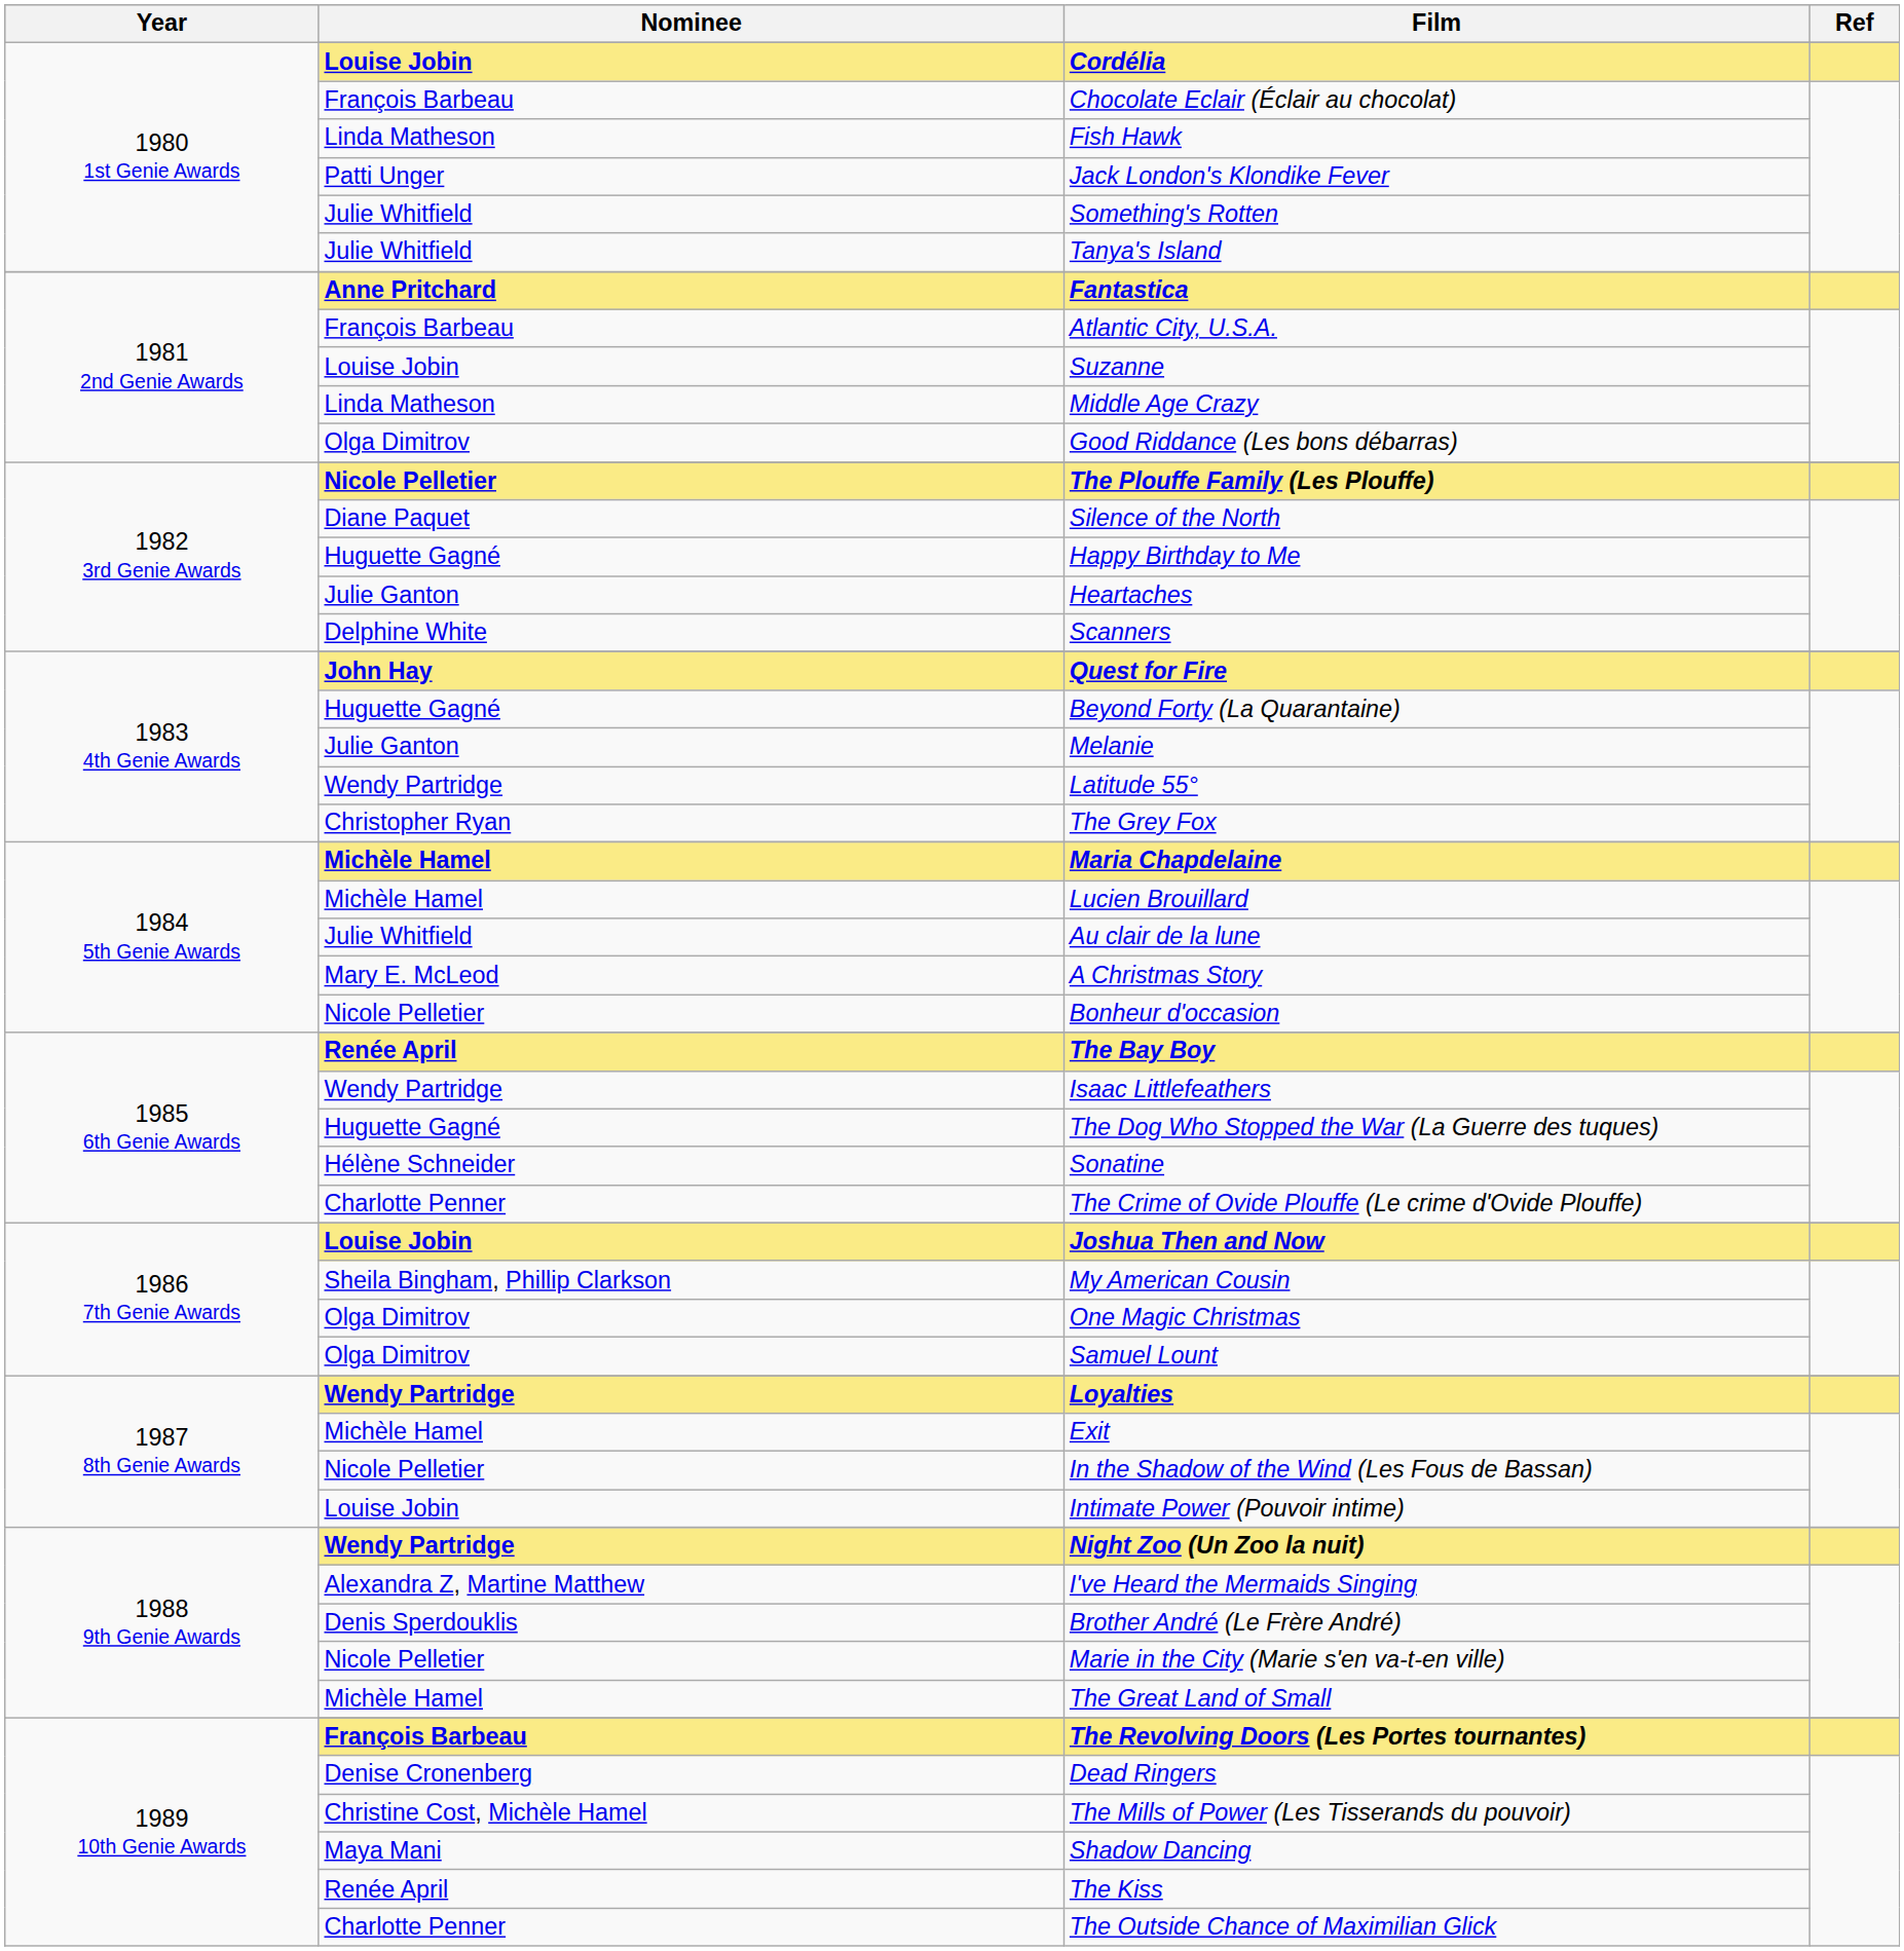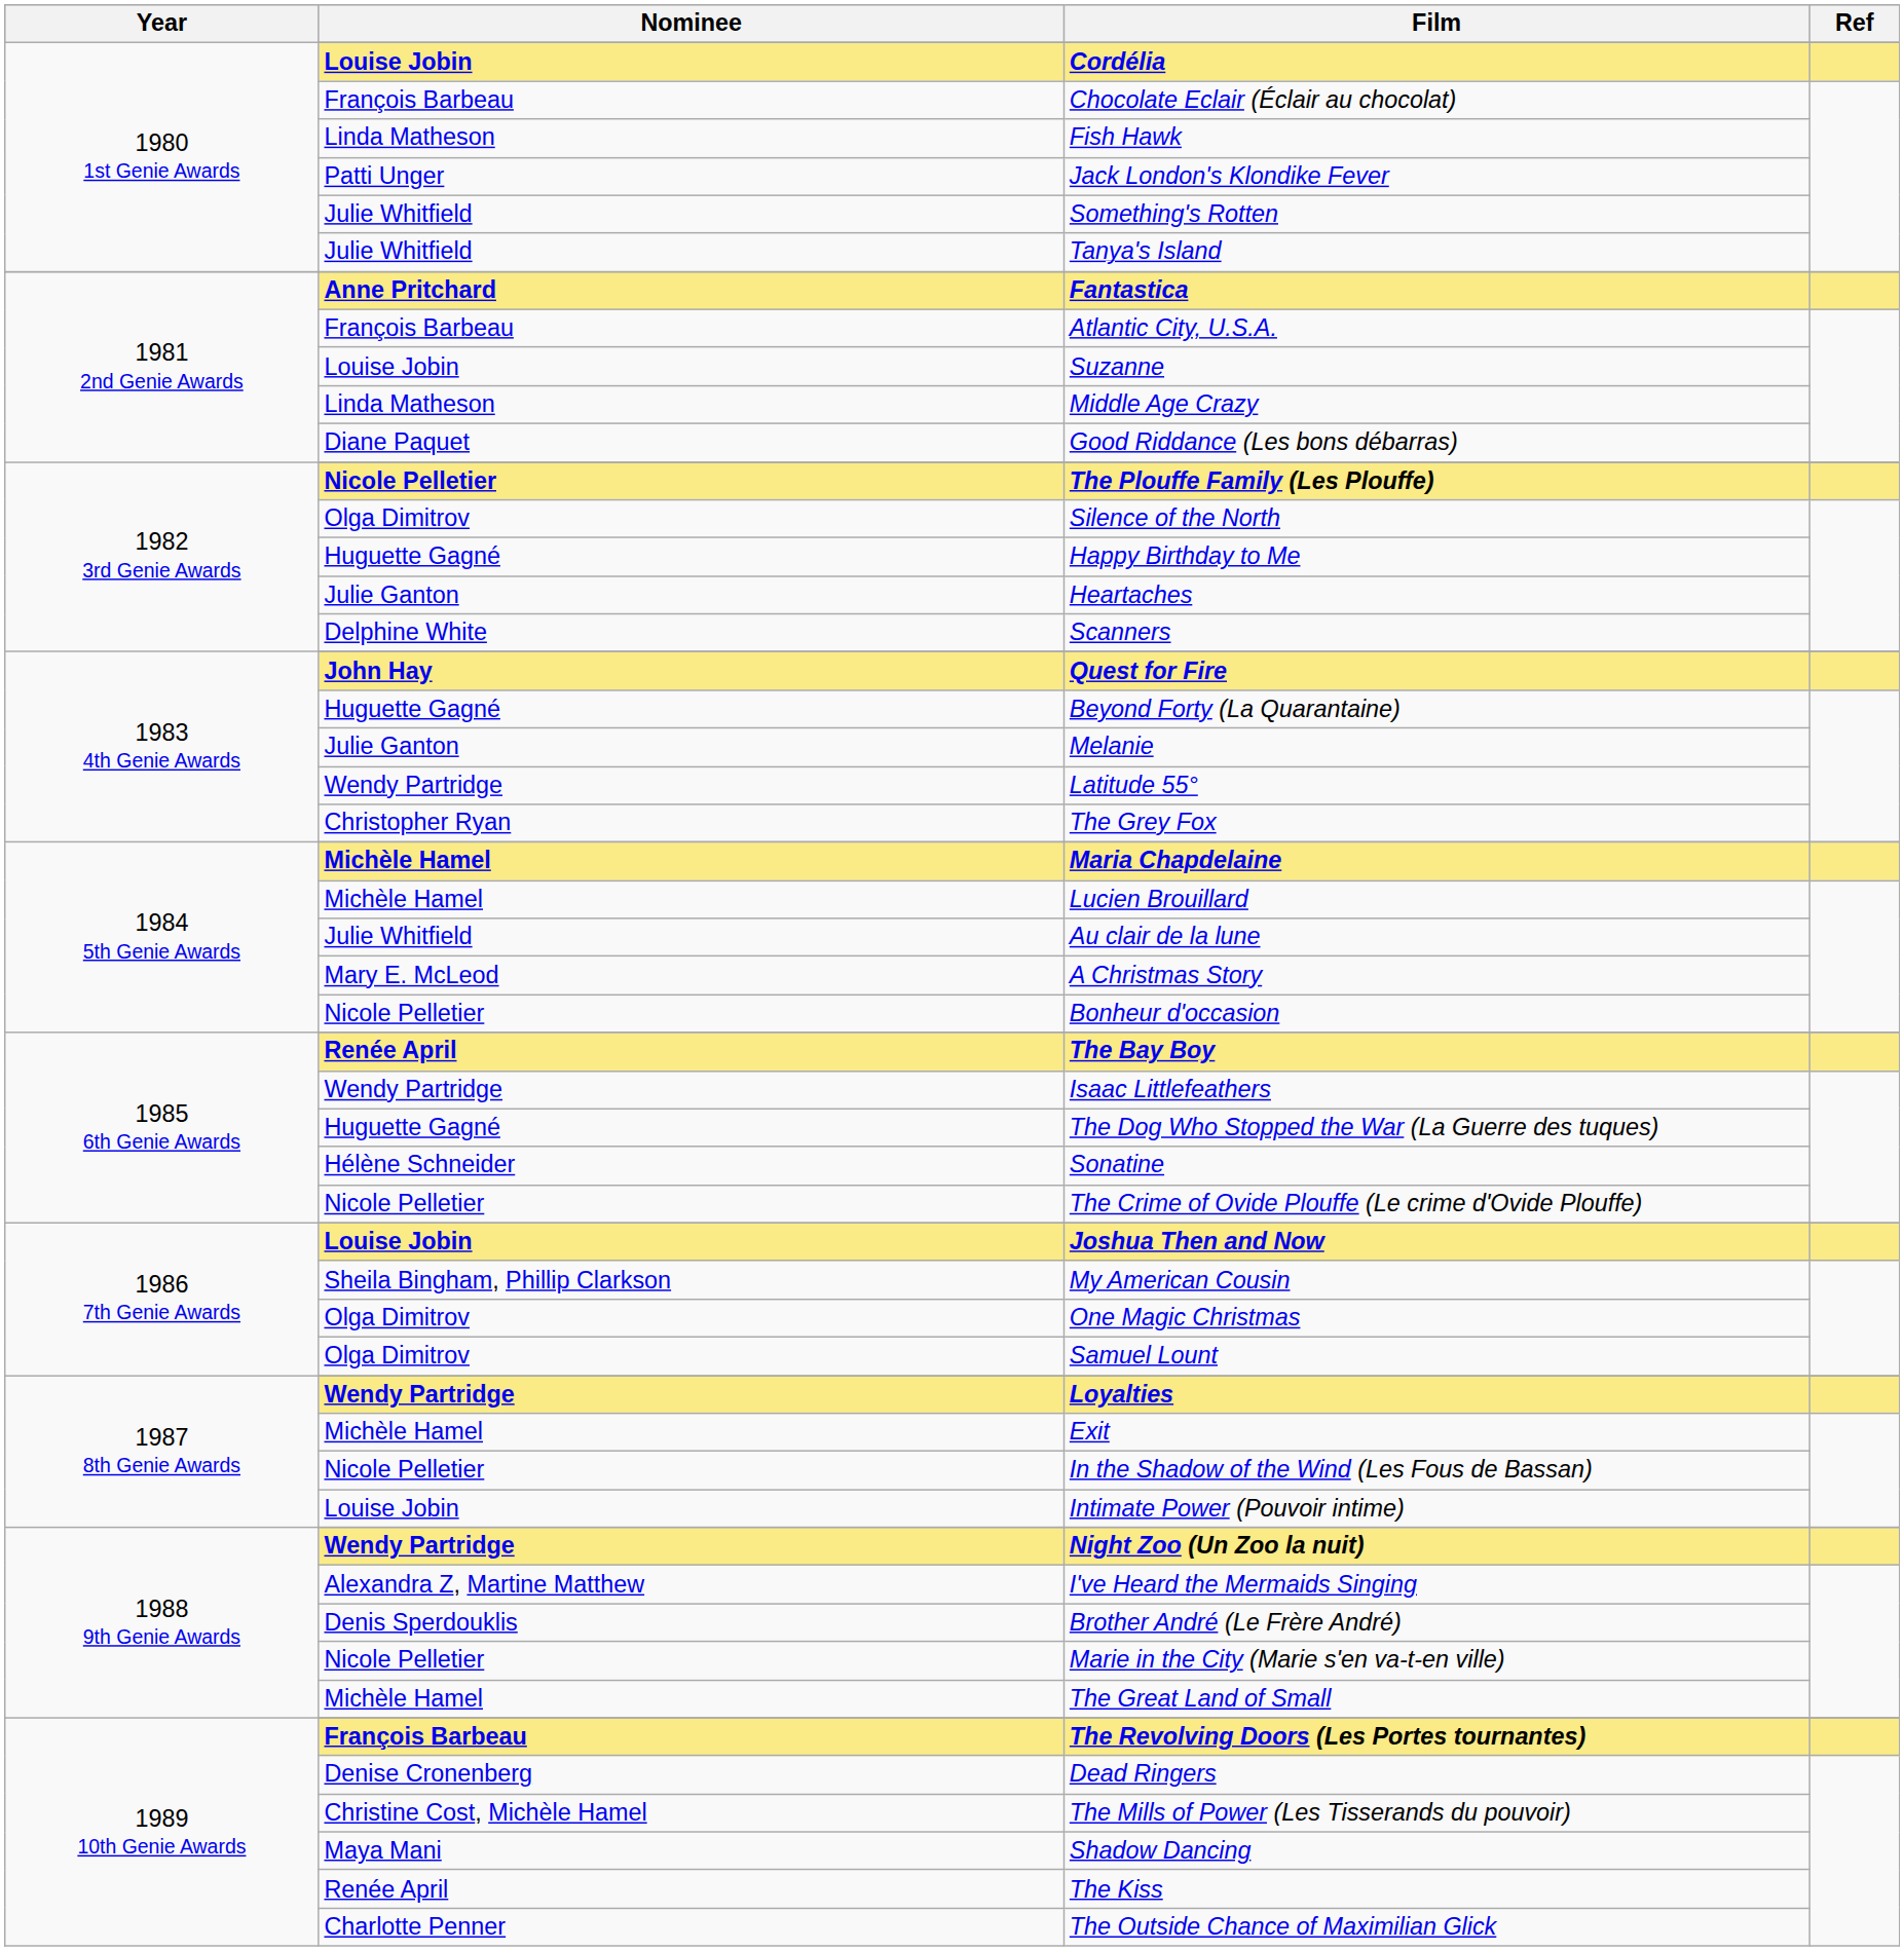 <table class="wikitable" style="width:100%;">
 <tr style="background:#bebebe;">
 <th style="width:8%;">Year</th>
 <th style="width:19%;">Nominee</th>
 <th style="width:19%;">Film</th>
 <th style="width:2%;">Ref</th>
 </tr>
 <tr>
 <td rowspan="7" align="center">1980 <br> <small><a href='#'>1st Genie Awards</a></small></td>
 </tr>
 <tr style="background:#FAEB86;">
 <td><strong><a href='#'>Louise Jobin</a></strong></td>
 <td><strong><em><a href='#'>Cordélia</a></em></strong></td>
 <td></td>
 </tr>
 <tr>
 <td><a href='#'>François Barbeau</a></td>
 <td><em><a href='#'>Chocolate Eclair</a> (Éclair au chocolat)</em></td>
 <td rowspan=5></td>
 </tr>
 <tr>
 <td><a href='#'>Linda Matheson</a></td>
 <td><em><a href='#'>Fish Hawk</a></em></td>
 </tr>
 <tr>
 <td><a href='#'>Patti Unger</a></td>
 <td><em><a href='#'>Jack London's Klondike Fever</a></em></td>
 </tr>
 <tr>
 <td><a href='#'>Julie Whitfield</a></td>
 <td><em><a href='#'>Something's Rotten</a></em></td>
 </tr>
 <tr>
 <td><a href='#'>Julie Whitfield</a></td>
 <td><em><a href='#'>Tanya's Island</a></em></td>
 </tr>
 <tr>
 </tr>
 <tr>
 <td rowspan="6" align="center">1981 <br> <small><a href='#'>2nd Genie Awards</a></small></td>
 </tr>
 <tr style="background:#FAEB86;">
 <td><strong><a href='#'>Anne Pritchard</a></strong></td>
 <td><strong><em><a href='#'>Fantastica</a></em></strong></td>
 <td></td>
 </tr>
 <tr>
 <td><a href='#'>François Barbeau</a></td>
 <td><em><a href='#'>Atlantic City, U.S.A.</a></em></td>
 <td rowspan=4></td>
 </tr>
 <tr>
 <td><a href='#'>Louise Jobin</a></td>
 <td><em><a href='#'>Suzanne</a></em></td>
 </tr>
 <tr>
 <td><a href='#'>Linda Matheson</a></td>
 <td><em><a href='#'>Middle Age Crazy</a></em></td>
 </tr>
 <tr>
-<td><a href='#'>Olga Dimitrov</a></td>
+<td><a href='#'>Diane Paquet</a></td>
 <td><em><a href='#'>Good Riddance</a> (Les bons débarras)</em></td>
 </tr>
 <tr>
 <td rowspan="6" align="center">1982 <br> <small><a href='#'>3rd Genie Awards</a></small></td>
 </tr>
 <tr style="background:#FAEB86;">
 <td><strong><a href='#'>Nicole Pelletier</a></strong></td>
 <td><strong><em><a href='#'>The Plouffe Family</a> (Les Plouffe)</em></strong></td>
 <td></td>
 </tr>
 <tr>
-<td><a href='#'>Diane Paquet</a></td>
+<td><a href='#'>Olga Dimitrov</a></td>
 <td><em><a href='#'>Silence of the North</a></em></td>
 <td rowspan=4></td>
 </tr>
 <tr>
 <td><a href='#'>Huguette Gagné</a></td>
 <td><em><a href='#'>Happy Birthday to Me</a></em></td>
 </tr>
 <tr>
 <td><a href='#'>Julie Ganton</a></td>
 <td><em><a href='#'>Heartaches</a></em></td>
 </tr>
 <tr>
 <td><a href='#'>Delphine White</a></td>
 <td><em><a href='#'>Scanners</a></em></td>
 </tr>
 <tr>
 <td rowspan="6" align="center">1983 <br> <small><a href='#'>4th Genie Awards</a></small></td>
 </tr>
 <tr style="background:#FAEB86;">
 <td><strong><a href='#'>John Hay</a></strong></td>
 <td><strong><em><a href='#'>Quest for Fire</a></em></strong></td>
 <td></td>
 </tr>
 <tr>
 <td><a href='#'>Huguette Gagné</a></td>
 <td><em><a href='#'>Beyond Forty</a> (La Quarantaine)</em></td>
 <td rowspan=4></td>
 </tr>
 <tr>
 <td><a href='#'>Julie Ganton</a></td>
 <td><em><a href='#'>Melanie</a></em></td>
 </tr>
 <tr>
 <td><a href='#'>Wendy Partridge</a></td>
 <td><em><a href='#'>Latitude 55°</a></em></td>
 </tr>
 <tr>
 <td><a href='#'>Christopher Ryan</a></td>
 <td><em><a href='#'>The Grey Fox</a></em></td>
 </tr>
 <tr>
 <td rowspan="6" align="center">1984 <br> <small><a href='#'>5th Genie Awards</a></small></td>
 </tr>
 <tr style="background:#FAEB86;">
 <td><strong><a href='#'>Michèle Hamel</a></strong></td>
 <td><strong><em><a href='#'>Maria Chapdelaine</a></em></strong></td>
 <td></td>
 </tr>
 <tr>
 <td><a href='#'>Michèle Hamel</a></td>
 <td><em><a href='#'>Lucien Brouillard</a></em></td>
 <td rowspan=4></td>
 </tr>
 <tr>
 <td><a href='#'>Julie Whitfield</a></td>
 <td><em><a href='#'>Au clair de la lune</a></em></td>
 </tr>
 <tr>
 <td><a href='#'>Mary E. McLeod</a></td>
 <td><em><a href='#'>A Christmas Story</a></em></td>
 </tr>
 <tr>
 <td><a href='#'>Nicole Pelletier</a></td>
 <td><em><a href='#'>Bonheur d'occasion</a></em></td>
 </tr>
 <tr>
 <td rowspan="6" align="center">1985 <br> <small><a href='#'>6th Genie Awards</a></small></td>
 </tr>
 <tr style="background:#FAEB86;">
 <td><strong><a href='#'>Renée April</a></strong></td>
 <td><strong><em><a href='#'>The Bay Boy</a></em></strong></td>
 <td></td>
 </tr>
 <tr>
 <td><a href='#'>Wendy Partridge</a></td>
 <td><em><a href='#'>Isaac Littlefeathers</a></em></td>
 <td rowspan=4></td>
 </tr>
 <tr>
 <td><a href='#'>Huguette Gagné</a></td>
 <td><em><a href='#'>The Dog Who Stopped the War</a> (La Guerre des tuques)</em></td>
 </tr>
 <tr>
 <td><a href='#'>Hélène Schneider</a></td>
 <td><em><a href='#'>Sonatine</a></em></td>
 </tr>
 <tr>
-<td><a href='#'>Charlotte Penner</a></td>
+<td><a href='#'>Nicole Pelletier</a></td>
 <td><em><a href='#'>The Crime of Ovide Plouffe</a> (Le crime d'Ovide Plouffe)</em></td>
 </tr>
 <tr>
 <td rowspan="5" align="center">1986 <br> <small><a href='#'>7th Genie Awards</a></small></td>
 </tr>
 <tr style="background:#FAEB86;">
 <td><strong><a href='#'>Louise Jobin</a></strong></td>
 <td><strong><em><a href='#'>Joshua Then and Now</a></em></strong></td>
 <td></td>
 </tr>
 <tr>
 <td><a href='#'>Sheila Bingham</a>, <a href='#'>Phillip Clarkson</a></td>
 <td><em><a href='#'>My American Cousin</a></em></td>
 <td rowspan=3></td>
 </tr>
 <tr>
 <td><a href='#'>Olga Dimitrov</a></td>
 <td><em><a href='#'>One Magic Christmas</a></em></td>
 </tr>
 <tr>
 <td><a href='#'>Olga Dimitrov</a></td>
 <td><em><a href='#'>Samuel Lount</a></em></td>
 </tr>
 <tr>
 <td rowspan="5" align="center">1987 <br> <small><a href='#'>8th Genie Awards</a></small></td>
 </tr>
 <tr style="background:#FAEB86;">
 <td><strong><a href='#'>Wendy Partridge</a></strong></td>
 <td><strong><em><a href='#'>Loyalties</a></em></strong></td>
 <td></td>
 </tr>
 <tr>
 <td><a href='#'>Michèle Hamel</a></td>
 <td><em><a href='#'>Exit</a></em></td>
 <td rowspan=3></td>
 </tr>
 <tr>
 <td><a href='#'>Nicole Pelletier</a></td>
 <td><em><a href='#'>In the Shadow of the Wind</a> (Les Fous de Bassan)</em></td>
 </tr>
 <tr>
 <td><a href='#'>Louise Jobin</a></td>
 <td><em><a href='#'>Intimate Power</a> (Pouvoir intime)</em></td>
 </tr>
 <tr>
 <td rowspan="6" align="center">1988 <br> <small><a href='#'>9th Genie Awards</a></small></td>
 </tr>
 <tr style="background:#FAEB86;">
 <td><strong><a href='#'>Wendy Partridge</a></strong></td>
 <td><strong><em><a href='#'>Night Zoo</a> (Un Zoo la nuit)</em></strong></td>
 <td></td>
 </tr>
 <tr>
 <td><a href='#'>Alexandra Z</a>, <a href='#'>Martine Matthew</a></td>
 <td><em><a href='#'>I've Heard the Mermaids Singing</a></em></td>
 <td rowspan=4></td>
 </tr>
 <tr>
 <td><a href='#'>Denis Sperdouklis</a></td>
 <td><em><a href='#'>Brother André</a> (Le Frère André)</em></td>
 </tr>
 <tr>
 <td><a href='#'>Nicole Pelletier</a></td>
 <td><em><a href='#'>Marie in the City</a> (Marie s'en va-t-en ville)</em></td>
 </tr>
 <tr>
 <td><a href='#'>Michèle Hamel</a></td>
 <td><em><a href='#'>The Great Land of Small</a></em></td>
 </tr>
 <tr>
 <td rowspan="7" align="center">1989 <br> <small><a href='#'>10th Genie Awards</a></small></td>
 </tr>
 <tr style="background:#FAEB86;">
 <td><strong><a href='#'>François Barbeau</a></strong></td>
 <td><strong><em><a href='#'>The Revolving Doors</a> (Les Portes tournantes)</em></strong></td>
 <td></td>
 </tr>
 <tr>
 <td><a href='#'>Denise Cronenberg</a></td>
 <td><em><a href='#'>Dead Ringers</a></em></td>
 <td rowspan=5></td>
 </tr>
 <tr>
 <td><a href='#'>Christine Cost</a>, <a href='#'>Michèle Hamel</a></td>
 <td><em><a href='#'>The Mills of Power</a> (Les Tisserands du pouvoir)</em></td>
 </tr>
 <tr>
 <td><a href='#'>Maya Mani</a></td>
 <td><em><a href='#'>Shadow Dancing</a></em></td>
 </tr>
 <tr>
 <td><a href='#'>Renée April</a></td>
 <td><em><a href='#'>The Kiss</a></em></td>
 </tr>
 <tr>
 <td><a href='#'>Charlotte Penner</a></td>
 <td><em><a href='#'>The Outside Chance of Maximilian Glick</a></em></td>
 </tr>
 </table>
